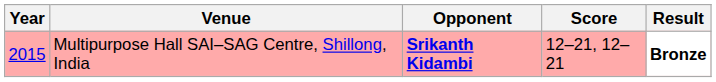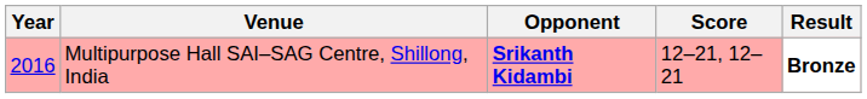 <table class="sortable wikitable" style="font-size: 90%;">
 <tr>
 <th>Year</th>
 <th>Venue</th>
 <th>Opponent</th>
 <th>Score</th>
 <th>Result</th>
 </tr>
 <tr style="background:#FFAAAA">
-<td align="center"><a href='#'>2015</a></td>
+<td align="center"><a href='#'>2016</a></td>
 <td align="left">Multipurpose Hall SAI–SAG Centre, <a href='#'>Shillong</a>, India</td>
 <td align="left"><strong> <a href='#'>Srikanth Kidambi</a></strong></td>
 <td align="left">12–21, 12–21</td>
 <td style="text-align:left; background:white"> <strong>Bronze</strong></td>
 </tr>
 </table>
